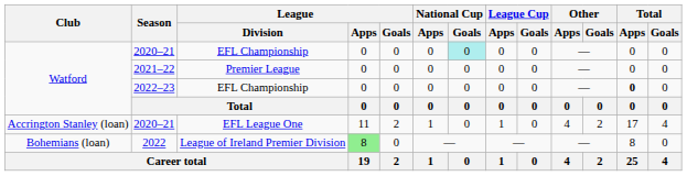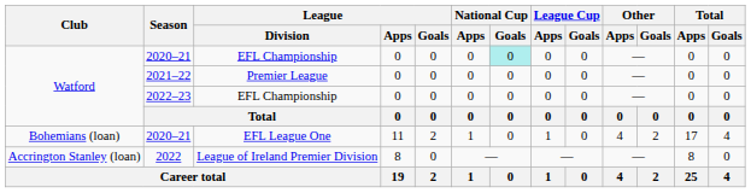 <table class="wikitable" style="text-align:center">
 <tr>
 <th rowspan=2>Club</th>
 <th rowspan=2>Season</th>
 <th colspan=3>League</th>
 <th colspan=2>National Cup</th>
 <th colspan=2><a href='#'>League Cup</a></th>
 <th colspan=2>Other</th>
 <th colspan=2>Total</th>
 </tr>
 <tr>
 <th>Division</th>
 <th>Apps</th>
 <th>Goals</th>
 <th>Apps</th>
 <th>Goals</th>
 <th>Apps</th>
 <th>Goals</th>
 <th>Apps</th>
 <th>Goals</th>
 <th>Apps</th>
 <th>Goals</th>
 </tr>
 <tr>
 <td rowspan="4"><a href='#'>Watford</a></td>
 <td><a href='#'>2020–21</a></td>
 <td><a href='#'>EFL Championship</a></td>
 <td>0</td>
 <td>0</td>
 <td>0</td>
 <td style="background: paleturquoise;">0</td>
 <td>0</td>
 <td>0</td>
 <td colspan="2">—</td>
 <td>0</td>
 <td>0</td>
 </tr>
 <tr>
 <td><a href='#'>2021–22</a></td>
 <td><a href='#'>Premier League</a></td>
 <td>0</td>
 <td>0</td>
 <td>0</td>
 <td>0</td>
 <td>0</td>
 <td>0</td>
 <td colspan="2">—</td>
 <td>0</td>
 <td>0</td>
 </tr>
 <tr>
 <td><a href='#'>2022–23</a></td>
 <td>EFL Championship</td>
 <td>0</td>
 <td>0</td>
 <td>0</td>
 <td>0</td>
 <td>0</td>
 <td>0</td>
 <td colspan="2">—</td>
-<td><strong>0</strong></td>
+<td>0</td>
 <td>0</td>
 </tr>
 <tr>
 <th colspan="2">Total</th>
 <th>0</th>
 <th>0</th>
 <th>0</th>
 <th>0</th>
 <th>0</th>
 <th>0</th>
 <th>0</th>
 <th>0</th>
 <th>0</th>
 <th>0</th>
 </tr>
 <tr>
-<td><a href='#'>Accrington Stanley</a> (loan)</td>
+<td><a href='#'>Bohemians</a> (loan)</td>
 <td><a href='#'>2020–21</a></td>
 <td><a href='#'>EFL League One</a></td>
 <td>11</td>
 <td>2</td>
 <td>1</td>
 <td>0</td>
 <td>1</td>
 <td>0</td>
 <td>4</td>
 <td>2</td>
 <td>17</td>
 <td>4</td>
 </tr>
 <tr>
-<td><a href='#'>Bohemians</a> (loan)</td>
+<td><a href='#'>Accrington Stanley</a> (loan)</td>
 <td><a href='#'>2022</a></td>
 <td><a href='#'>League of Ireland Premier Division</a></td>
-<td style="background: lightgreen;">8</td>
+<td>8</td>
 <td>0</td>
 <td colspan="2">—</td>
 <td colspan="2">—</td>
 <td colspan="2">—</td>
 <td>8</td>
 <td>0</td>
 </tr>
 <tr>
 <th colspan=3>Career total</th>
 <th>19</th>
 <th>2</th>
 <th>1</th>
 <th>0</th>
 <th>1</th>
 <th>0</th>
 <th>4</th>
 <th>2</th>
 <th>25</th>
 <th>4</th>
 </tr>
 </table>
